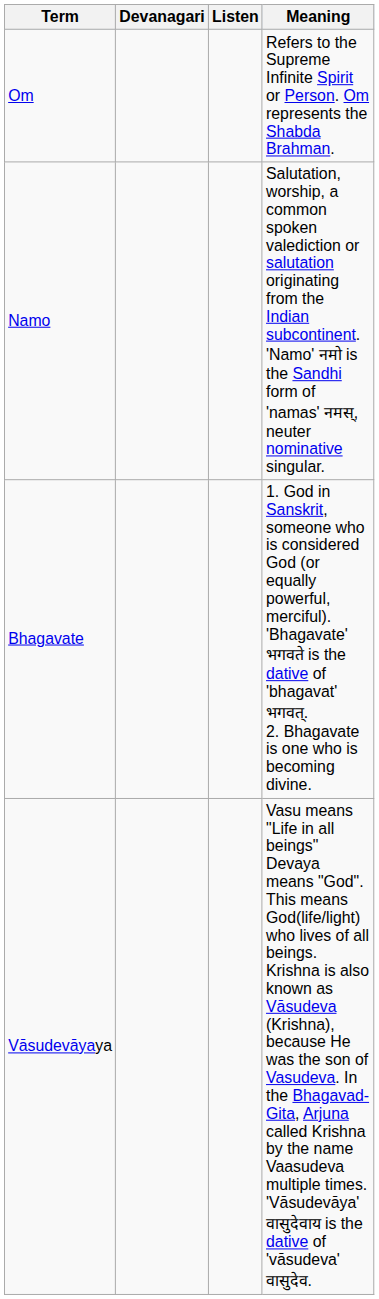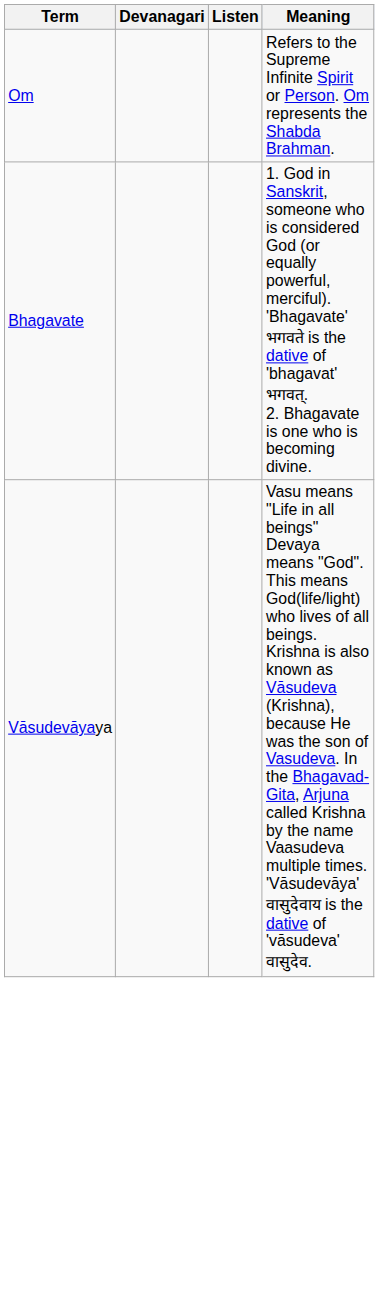 <table class="wikitable" width="60%">
 <tr bgcolor="#C2D4F2">
 <th>Term</th>
 <th>Devanagari</th>
 <th>Listen</th>
 <th>Meaning</th>
 </tr>
 <tr>
 <td><a href='#'>Om</a></td>
 <td></td>
 <td></td>
 <td>Refers to the Supreme Infinite <a href='#'>Spirit</a> or <a href='#'>Person</a>. <a href='#'>Om</a> represents the <a href='#'>Shabda</a> <a href='#'>Brahman</a>.</td>
 </tr>
 <tr>
-<td><a href='#'>Namo</a></td>
-<td></td>
-<td></td>
-<td>Salutation, worship, a common spoken valediction or <a href='#'>salutation</a> originating from the <a href='#'>Indian subcontinent</a>. 'Namo' नमो is the <a href='#'>Sandhi</a> form of 'namas' नमस्, neuter <a href='#'>nominative</a> singular.</td>
-</tr>
-<tr>
 <td><a href='#'>Bhagavate</a></td>
 <td></td>
 <td></td>
 <td>1. God in <a href='#'>Sanskrit</a>, someone who is considered God (or equally powerful, merciful). 'Bhagavate' भगवते is the <a href='#'>dative</a> of 'bhagavat' भगवत्.<br>2. Bhagavate is one who is becoming divine.</td>
 </tr>
 <tr>
 <td><a href='#'>Vāsudevāya</a>ya</td>
 <td></td>
 <td></td>
 <td>Vasu means "Life in all beings" Devaya means "God". This means God(life/light) who lives of all beings.<br>Krishna is also known as <a href='#'>Vāsudeva</a> (Krishna), because He was the son of <a href='#'>Vasudeva</a>. In the <a href='#'>Bhagavad-Gita</a>, <a href='#'>Arjuna</a> called Krishna by the name Vaasudeva multiple times. 'Vāsudevāya' वासुदेवाय is the <a href='#'>dative</a> of 'vāsudeva' वासुदेव.</td>
 </tr>
 </table>
